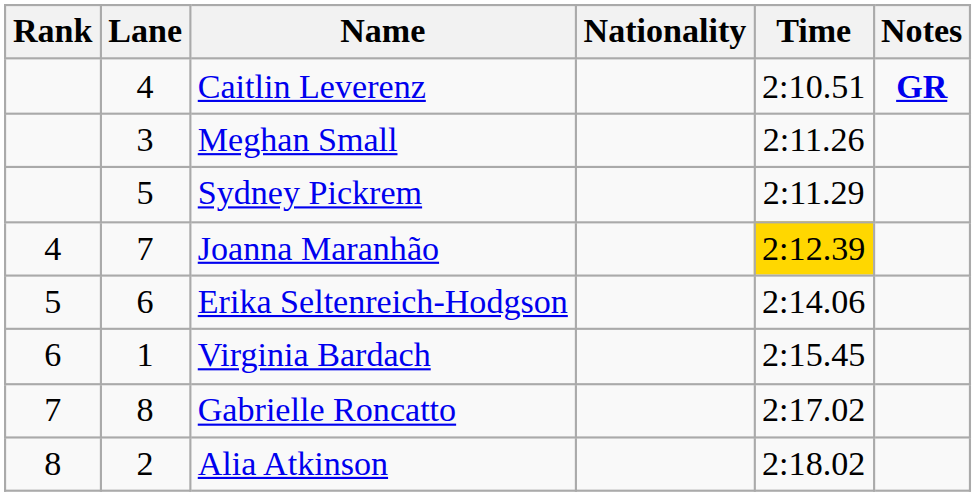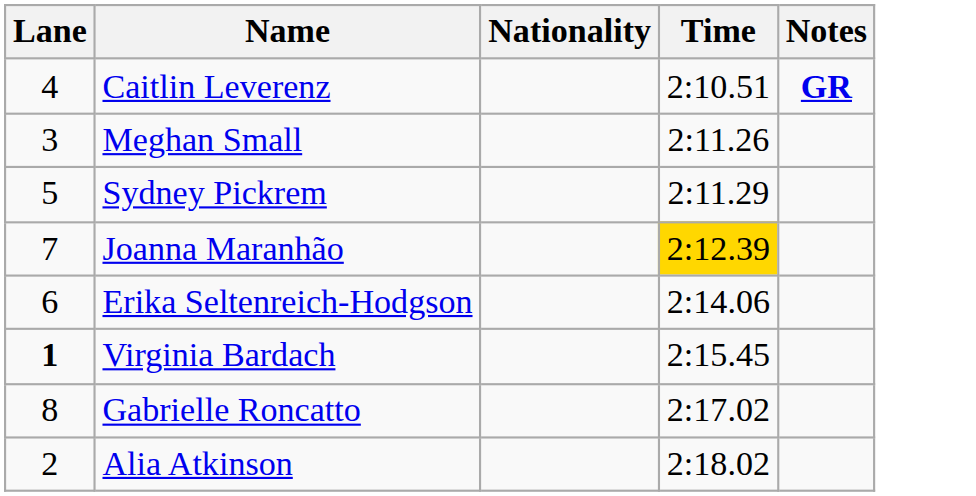 <table class="wikitable sortable" style="text-align:center">
 <tr>
-<th>Rank</th>
 <th>Lane</th>
 <th>Name</th>
 <th>Nationality</th>
 <th>Time</th>
 <th>Notes</th>
 </tr>
 <tr>
-<td></td>
 <td>4</td>
 <td align=left><a href='#'>Caitlin Leverenz</a></td>
 <td align=left></td>
 <td>2:10.51</td>
 <td><strong><a href='#'>GR</a></strong></td>
 </tr>
 <tr>
-<td></td>
 <td>3</td>
 <td align=left><a href='#'>Meghan Small</a></td>
 <td align=left></td>
 <td>2:11.26</td>
 <td></td>
 </tr>
 <tr>
-<td></td>
 <td>5</td>
 <td align=left><a href='#'>Sydney Pickrem</a></td>
 <td align=left></td>
 <td>2:11.29</td>
 <td></td>
 </tr>
 <tr>
-<td>4</td>
 <td>7</td>
 <td align=left><a href='#'>Joanna Maranhão</a></td>
 <td align=left></td>
 <td style="background: gold;">2:12.39</td>
 <td></td>
 </tr>
 <tr>
-<td>5</td>
 <td>6</td>
 <td align=left><a href='#'>Erika Seltenreich-Hodgson</a></td>
 <td align=left></td>
 <td>2:14.06</td>
 <td></td>
 </tr>
 <tr>
-<td>6</td>
-<td>1</td>
+<td><strong>1</strong></td>
 <td align=left><a href='#'>Virginia Bardach</a></td>
 <td align=left></td>
 <td>2:15.45</td>
 <td></td>
 </tr>
 <tr>
-<td>7</td>
 <td>8</td>
 <td align=left><a href='#'>Gabrielle Roncatto</a></td>
 <td align=left></td>
 <td>2:17.02</td>
 <td></td>
 </tr>
 <tr>
-<td>8</td>
 <td>2</td>
 <td align=left><a href='#'>Alia Atkinson</a></td>
 <td align=left></td>
 <td>2:18.02</td>
 <td></td>
 </tr>
 </table>
